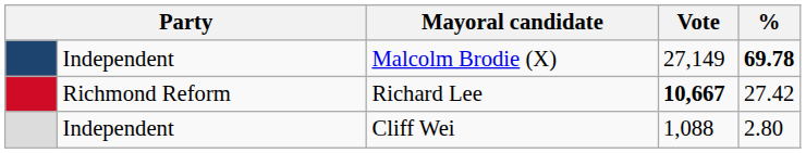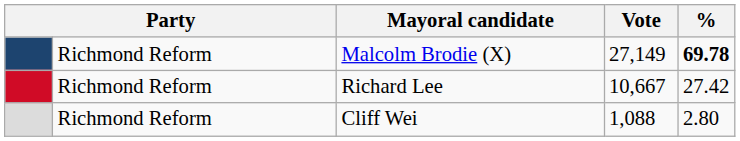 <table class="wikitable">
 <tr>
 <th bgcolor="#DDDDFF" width="250px" colspan="2">Party</th>
 <th bgcolor="#DDDDFF" width="200px">Mayoral candidate</th>
 <th bgcolor="#DDDDFF" width="50px">Vote</th>
 <th bgcolor="#DDDDFF" width="30px">%</th>
 </tr>
 <tr>
 <td style="background:#1D446F;" width="30px"> </td>
-<td>Independent</td>
+<td>Richmond Reform</td>
 <td><a href='#'>Malcolm Brodie</a> (X)</td>
 <td>27,149</td>
 <td><strong>69.78</strong></td>
 </tr>
 <tr>
 <td style="background:#D00B26;" width="30px"> </td>
 <td>Richmond Reform</td>
 <td>Richard Lee</td>
-<td><strong>10,667</strong></td>
+<td>10,667</td>
 <td>27.42</td>
 </tr>
 <tr>
 <td style="background:gainsboro" width="30px"> </td>
-<td>Independent</td>
+<td>Richmond Reform</td>
 <td>Cliff Wei</td>
 <td>1,088</td>
 <td>2.80</td>
 </tr>
 </table>
